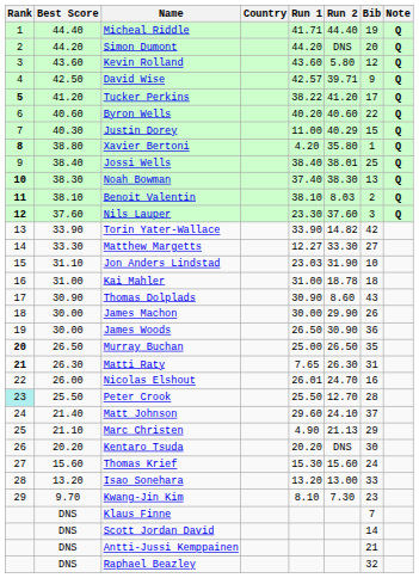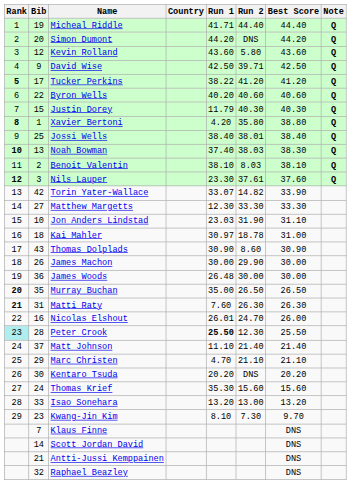 <table class="wikitable sortable" style="text-align:center">
 <tr>
 <th>Rank</th>
-<th>Best Score</th>
+<th>Bib</th>
 <th>Name</th>
 <th>Country</th>
 <th>Run 1</th>
 <th>Run 2</th>
-<th>Bib</th>
+<th>Best Score</th>
 <th>Note</th>
 </tr>
 <tr bgcolor="#ccffcc">
 <td>1</td>
-<td>44.40</td>
+<td>19</td>
 <td align=left><a href='#'>Micheal Riddle</a></td>
 <td align=left></td>
 <td>41.71</td>
 <td>44.40</td>
-<td>19</td>
+<td>44.40</td>
 <td><strong>Q</strong></td>
 </tr>
 <tr bgcolor="#ccffcc">
 <td>2</td>
-<td>44.20</td>
+<td>20</td>
 <td align=left><a href='#'>Simon Dumont</a></td>
 <td align=left></td>
 <td>44.20</td>
 <td>DNS</td>
-<td>20</td>
+<td>44.20</td>
 <td><strong>Q</strong></td>
 </tr>
 <tr bgcolor="#ccffcc">
 <td>3</td>
-<td>43.60</td>
+<td>12</td>
 <td align=left><a href='#'>Kevin Rolland</a></td>
 <td align=left></td>
 <td>43.60</td>
 <td>5.80</td>
-<td>12</td>
+<td>43.60</td>
 <td><strong>Q</strong></td>
 </tr>
 <tr bgcolor="#ccffcc">
 <td>4</td>
-<td>42.50</td>
+<td>9</td>
 <td align=left><a href='#'>David Wise</a></td>
 <td align=left></td>
-<td>42.57</td>
+<td>42.50</td>
 <td>39.71</td>
-<td>9</td>
+<td>42.50</td>
 <td><strong>Q</strong></td>
 </tr>
 <tr bgcolor="#ccffcc">
 <td><strong>5</strong></td>
-<td>41.20</td>
+<td>17</td>
 <td align=left><a href='#'>Tucker Perkins</a></td>
 <td align=left></td>
 <td>38.22</td>
 <td>41.20</td>
-<td>17</td>
+<td>41.20</td>
 <td><strong>Q</strong></td>
 </tr>
 <tr bgcolor="#ccffcc">
 <td>6</td>
-<td>40.60</td>
+<td>22</td>
 <td align=left><a href='#'>Byron Wells</a></td>
 <td align=left></td>
 <td>40.20</td>
 <td>40.60</td>
-<td>22</td>
+<td>40.60</td>
 <td><strong>Q</strong></td>
 </tr>
 <tr bgcolor="#ccffcc">
 <td>7</td>
-<td>40.30</td>
+<td>15</td>
 <td align=left><a href='#'>Justin Dorey</a></td>
 <td align=left></td>
-<td>11.00</td>
-<td>40.29</td>
-<td>15</td>
+<td>11.79</td>
+<td>40.30</td>
+<td>40.30</td>
 <td><strong>Q</strong></td>
 </tr>
 <tr bgcolor="#ccffcc">
 <td><strong>8</strong></td>
-<td>38.80</td>
+<td>1</td>
 <td align=left><a href='#'>Xavier Bertoni</a></td>
 <td align=left></td>
 <td>4.20</td>
 <td>35.80</td>
-<td>1</td>
+<td>38.80</td>
 <td><strong>Q</strong></td>
 </tr>
 <tr bgcolor="#ccffcc">
 <td>9</td>
-<td>38.40</td>
+<td>25</td>
 <td align=left><a href='#'>Jossi Wells</a></td>
 <td align=left></td>
 <td>38.40</td>
 <td>38.01</td>
-<td>25</td>
+<td>38.40</td>
 <td><strong>Q</strong></td>
 </tr>
 <tr bgcolor="#ccffcc">
 <td><strong>10</strong></td>
-<td>38.30</td>
+<td>13</td>
 <td align=left><a href='#'>Noah Bowman</a></td>
 <td align=left></td>
 <td>37.40</td>
+<td>38.03</td>
 <td>38.30</td>
-<td>13</td>
 <td><strong>Q</strong></td>
 </tr>
 <tr bgcolor="#ccffcc">
-<td><strong>11</strong></td>
-<td>38.10</td>
+<td>11</td>
+<td>2</td>
 <td align=left><a href='#'>Benoit Valentin</a></td>
 <td align=left></td>
 <td>38.10</td>
 <td>8.03</td>
-<td>2</td>
+<td>38.10</td>
 <td><strong>Q</strong></td>
 </tr>
 <tr bgcolor="#ccffcc">
 <td><strong>12</strong></td>
-<td>37.60</td>
+<td>3</td>
 <td align=left><a href='#'>Nils Lauper</a></td>
 <td align=left></td>
 <td>23.30</td>
+<td>37.61</td>
 <td>37.60</td>
-<td>3</td>
 <td><strong>Q</strong></td>
 </tr>
 <tr>
 <td>13</td>
-<td>33.90</td>
+<td>42</td>
 <td align=left><a href='#'>Torin Yater-Wallace</a></td>
 <td align=left></td>
+<td>33.07</td>
+<td>14.82</td>
 <td>33.90</td>
-<td>14.82</td>
-<td>42</td>
 <td></td>
 </tr>
 <tr>
 <td>14</td>
-<td>33.30</td>
+<td>27</td>
 <td align=left><a href='#'>Matthew Margetts</a></td>
 <td align=left></td>
-<td>12.27</td>
+<td>12.30</td>
 <td>33.30</td>
-<td>27</td>
+<td>33.30</td>
 <td></td>
 </tr>
 <tr>
 <td>15</td>
-<td>31.10</td>
+<td>10</td>
 <td align=left><a href='#'>Jon Anders Lindstad</a></td>
 <td align=left></td>
 <td>23.03</td>
 <td>31.90</td>
-<td>10</td>
+<td>31.10</td>
 <td></td>
 </tr>
 <tr>
 <td>16</td>
-<td>31.00</td>
+<td>18</td>
 <td align=left><a href='#'>Kai Mahler</a></td>
 <td align=left></td>
+<td>30.97</td>
+<td>18.78</td>
 <td>31.00</td>
-<td>18.78</td>
-<td>18</td>
 <td></td>
 </tr>
 <tr>
 <td>17</td>
-<td>30.90</td>
+<td>43</td>
 <td align=left><a href='#'>Thomas Dolplads</a></td>
 <td align=left></td>
 <td>30.90</td>
 <td>8.60</td>
-<td>43</td>
+<td>30.90</td>
 <td></td>
 </tr>
 <tr>
 <td>18</td>
-<td>30.00</td>
+<td>26</td>
 <td align=left><a href='#'>James Machon</a></td>
 <td align=left></td>
 <td>30.00</td>
 <td>29.90</td>
-<td>26</td>
+<td>30.00</td>
 <td></td>
 </tr>
 <tr>
 <td>19</td>
-<td>30.00</td>
+<td>36</td>
 <td align=left><a href='#'>James Woods</a></td>
 <td align=left></td>
-<td>26.50</td>
-<td>30.90</td>
-<td>36</td>
+<td>26.48</td>
+<td>30.00</td>
+<td>30.00</td>
 <td></td>
 </tr>
 <tr>
 <td><strong>20</strong></td>
-<td>26.50</td>
+<td>35</td>
 <td align=left><a href='#'>Murray Buchan</a></td>
 <td align=left></td>
-<td>25.00</td>
+<td>35.00</td>
 <td>26.50</td>
-<td>35</td>
+<td>26.50</td>
 <td></td>
 </tr>
 <tr>
 <td><strong>21</strong></td>
-<td>26.30</td>
+<td>31</td>
 <td align=left><a href='#'>Matti Raty</a></td>
 <td align=left></td>
-<td>7.65</td>
+<td>7.60</td>
 <td>26.30</td>
-<td>31</td>
+<td>26.30</td>
 <td></td>
 </tr>
 <tr>
 <td>22</td>
-<td>26.00</td>
+<td>16</td>
 <td align=left><a href='#'>Nicolas Elshout</a></td>
 <td align=left></td>
 <td>26.01</td>
 <td>24.70</td>
-<td>16</td>
+<td>26.00</td>
 <td></td>
 </tr>
 <tr>
 <td style="background: paleturquoise;">23</td>
-<td>25.50</td>
+<td>28</td>
 <td align=left><a href='#'>Peter Crook</a></td>
 <td align=left></td>
+<td><strong>25.50</strong></td>
+<td>12.30</td>
 <td>25.50</td>
-<td>12.70</td>
-<td>28</td>
 <td></td>
 </tr>
 <tr>
 <td>24</td>
-<td>21.40</td>
+<td>37</td>
 <td align=left><a href='#'>Matt Johnson</a></td>
 <td align=left></td>
-<td>29.60</td>
-<td>24.10</td>
-<td>37</td>
+<td>11.10</td>
+<td>21.40</td>
+<td>21.40</td>
 <td></td>
 </tr>
 <tr>
 <td>25</td>
-<td>21.10</td>
+<td>29</td>
 <td align=left><a href='#'>Marc Christen</a></td>
 <td align=left></td>
-<td>4.90</td>
-<td>21.13</td>
-<td>29</td>
+<td>4.70</td>
+<td>21.10</td>
+<td>21.10</td>
 <td></td>
 </tr>
 <tr>
 <td>26</td>
-<td>20.20</td>
+<td>30</td>
 <td align=left><a href='#'>Kentaro Tsuda</a></td>
 <td align=left></td>
 <td>20.20</td>
 <td>DNS</td>
-<td>30</td>
+<td>20.20</td>
 <td></td>
 </tr>
 <tr>
 <td>27</td>
-<td>15.60</td>
+<td>24</td>
 <td align=left><a href='#'>Thomas Krief</a></td>
 <td align=left></td>
-<td>15.30</td>
+<td>35.30</td>
 <td>15.60</td>
-<td>24</td>
+<td>15.60</td>
 <td></td>
 </tr>
 <tr>
 <td>28</td>
-<td>13.20</td>
+<td>33</td>
 <td align=left><a href='#'>Isao Sonehara</a></td>
 <td align=left></td>
 <td>13.20</td>
 <td>13.00</td>
-<td>33</td>
+<td>13.20</td>
 <td></td>
 </tr>
 <tr>
 <td>29</td>
-<td>9.70</td>
+<td>23</td>
 <td align=left><a href='#'>Kwang-Jin Kim</a></td>
 <td align=left></td>
 <td>8.10</td>
 <td>7.30</td>
-<td>23</td>
+<td>9.70</td>
 <td></td>
 </tr>
 <tr>
 <td></td>
-<td>DNS</td>
+<td>7</td>
 <td align=left><a href='#'>Klaus Finne</a></td>
 <td align=left></td>
 <td></td>
 <td></td>
-<td>7</td>
+<td>DNS</td>
 <td></td>
 </tr>
 <tr>
 <td></td>
-<td>DNS</td>
+<td>14</td>
 <td align=left><a href='#'>Scott Jordan David</a></td>
 <td align=left></td>
 <td></td>
 <td></td>
-<td>14</td>
+<td>DNS</td>
 <td></td>
 </tr>
 <tr>
 <td></td>
-<td>DNS</td>
+<td>21</td>
 <td align=left><a href='#'>Antti-Jussi Kemppainen</a></td>
 <td align=left></td>
 <td></td>
 <td></td>
-<td>21</td>
+<td>DNS</td>
 <td></td>
 </tr>
 <tr>
 <td></td>
-<td>DNS</td>
+<td>32</td>
 <td align=left><a href='#'>Raphael Beazley</a></td>
 <td align=left></td>
 <td></td>
 <td></td>
-<td>32</td>
+<td>DNS</td>
 <td></td>
 </tr>
 </table>
